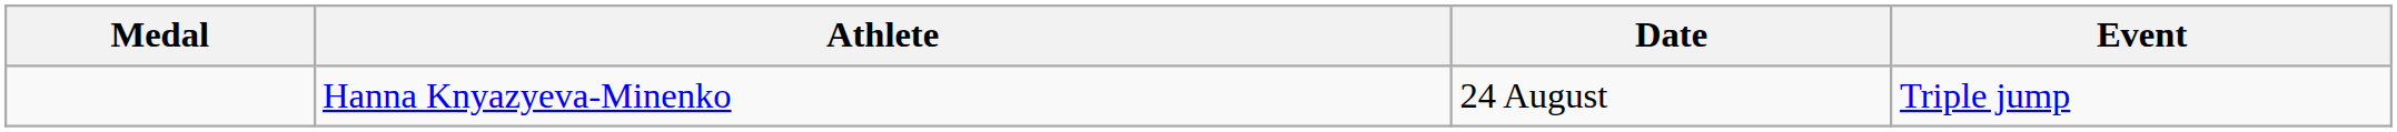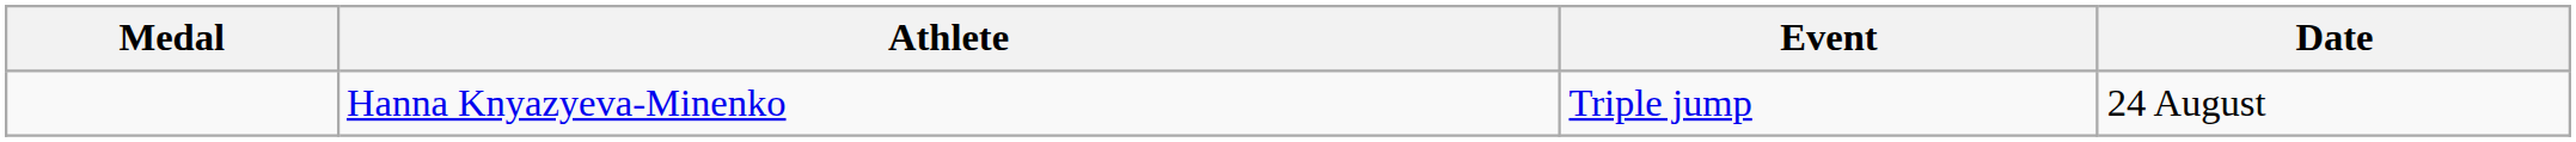 <table class="wikitable" style="font-size:90%" width=60%>
 <tr>
 <th>Medal</th>
 <th>Athlete</th>
+<th>Event</th>
 <th>Date</th>
-<th>Event</th>
 </tr>
 <tr>
 <td></td>
 <td><a href='#'>Hanna Knyazyeva-Minenko</a></td>
+<td><a href='#'>Triple jump</a></td>
 <td>24 August</td>
-<td><a href='#'>Triple jump</a></td>
 </tr>
 </table>
